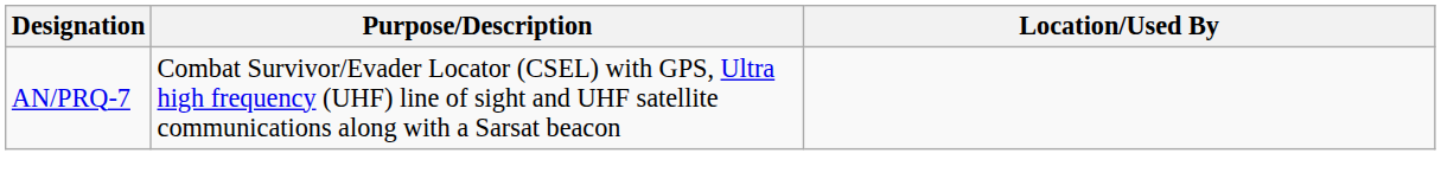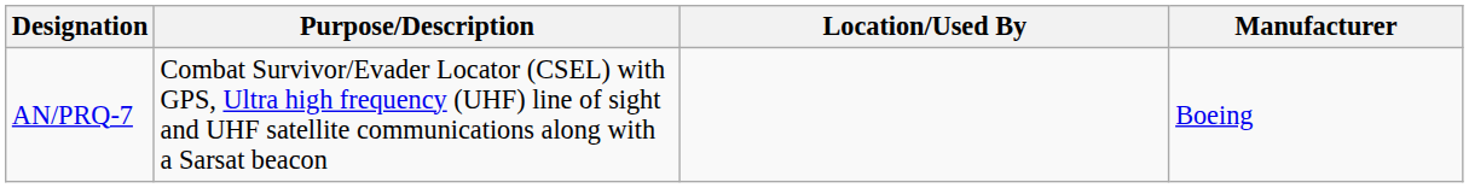 <table class="wikitable sortable">
 <tr>
 <th scope="col">Designation</th>
 <th scope="col" style="width: 500px;">Purpose/Description</th>
 <th scope="col" style="width: 500px;">Location/Used By</th>
+<th scope="col" style="width: 250px;">Manufacturer</th>
 </tr>
 <tr>
 <td><a href='#'>AN/PRQ-7</a></td>
 <td>Combat Survivor/Evader Locator (CSEL) with GPS, <a href='#'>Ultra high frequency</a> (UHF) line of sight and UHF satellite communications along with a Sarsat beacon</td>
 <td></td>
+<td><a href='#'>Boeing</a></td>
 </tr>
 </table>
